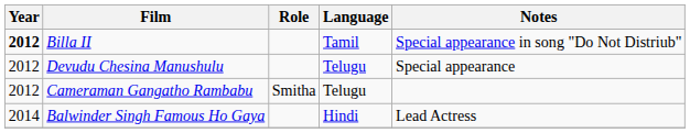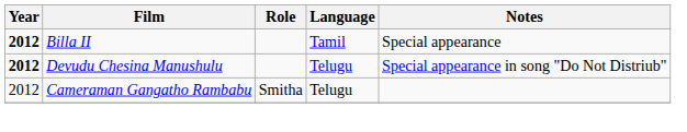 <table class="wikitable sortable">
 <tr style="text-align:center;">
 <th>Year</th>
 <th>Film</th>
 <th>Role</th>
 <th>Language</th>
 <th>Notes</th>
 </tr>
 <tr>
 <td><strong>2012</strong></td>
 <td><em><a href='#'>Billa II</a></em></td>
 <td></td>
 <td><a href='#'>Tamil</a></td>
-<td><a href='#'>Special appearance</a> in song "Do Not Distriub"</td>
+<td>Special appearance</td>
 </tr>
 <tr>
-<td>2012</td>
+<td><strong>2012</strong></td>
 <td><em><a href='#'>Devudu Chesina Manushulu</a></em></td>
 <td></td>
 <td><a href='#'>Telugu</a></td>
-<td>Special appearance</td>
+<td><a href='#'>Special appearance</a> in song "Do Not Distriub"</td>
 </tr>
 <tr>
 <td>2012</td>
 <td><em><a href='#'>Cameraman Gangatho Rambabu</a></em></td>
 <td>Smitha</td>
 <td>Telugu</td>
 <td></td>
 </tr>
 <tr>
-<td>2014</td>
-<td><em><a href='#'>Balwinder Singh Famous Ho Gaya</a></em></td>
-<td></td>
-<td><a href='#'>Hindi</a></td>
-<td>Lead Actress</td>
-</tr>
-<tr>
 </tr>
 </table>
